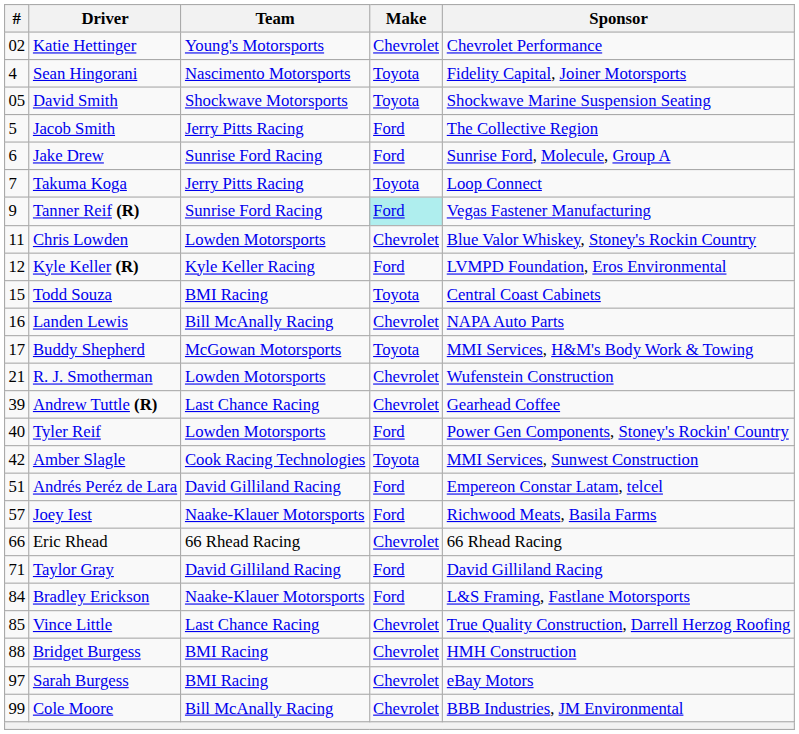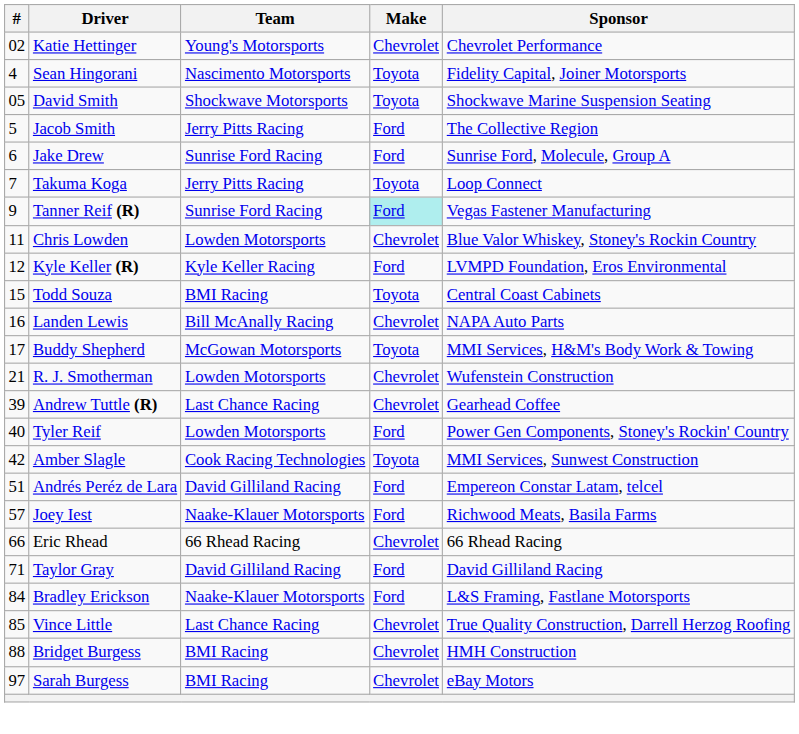 <table class="wikitable" style="font-size:95%">
 <tr>
 <th>#</th>
 <th>Driver</th>
 <th>Team</th>
 <th>Make</th>
 <th>Sponsor</th>
 </tr>
 <tr>
 <td>02</td>
 <td><a href='#'>Katie Hettinger</a></td>
 <td><a href='#'>Young's Motorsports</a></td>
 <td><a href='#'>Chevrolet</a></td>
 <td><a href='#'>Chevrolet Performance</a></td>
 </tr>
 <tr>
 <td>4</td>
 <td><a href='#'>Sean Hingorani</a></td>
 <td><a href='#'>Nascimento Motorsports</a></td>
 <td><a href='#'>Toyota</a></td>
 <td><a href='#'>Fidelity Capital</a>, <a href='#'>Joiner Motorsports</a></td>
 </tr>
 <tr>
 <td>05</td>
 <td><a href='#'>David Smith</a></td>
 <td><a href='#'>Shockwave Motorsports</a></td>
 <td><a href='#'>Toyota</a></td>
 <td nowrap=""><a href='#'>Shockwave Marine Suspension Seating</a></td>
 </tr>
 <tr>
 <td>5</td>
 <td><a href='#'>Jacob Smith</a></td>
 <td><a href='#'>Jerry Pitts Racing</a></td>
 <td><a href='#'>Ford</a></td>
 <td><a href='#'>The Collective Region</a></td>
 </tr>
 <tr>
 <td>6</td>
 <td><a href='#'>Jake Drew</a></td>
 <td><a href='#'>Sunrise Ford Racing</a></td>
 <td><a href='#'>Ford</a></td>
 <td><a href='#'>Sunrise Ford</a>, <a href='#'>Molecule</a>, <a href='#'>Group A</a></td>
 </tr>
 <tr>
 <td>7</td>
 <td><a href='#'>Takuma Koga</a></td>
 <td><a href='#'>Jerry Pitts Racing</a></td>
 <td><a href='#'>Toyota</a></td>
 <td><a href='#'>Loop Connect</a></td>
 </tr>
 <tr>
 <td>9</td>
 <td><a href='#'>Tanner Reif</a> <strong>(R)</strong></td>
 <td><a href='#'>Sunrise Ford Racing</a></td>
 <td style="background: paleturquoise;"><a href='#'>Ford</a></td>
 <td><a href='#'>Vegas Fastener Manufacturing</a></td>
 </tr>
 <tr>
 <td>11</td>
 <td><a href='#'>Chris Lowden</a></td>
 <td><a href='#'>Lowden Motorsports</a></td>
 <td><a href='#'>Chevrolet</a></td>
 <td><a href='#'>Blue Valor Whiskey</a>, <a href='#'>Stoney's Rockin Country</a></td>
 </tr>
 <tr>
 <td>12</td>
 <td><a href='#'>Kyle Keller</a> <strong>(R)</strong></td>
 <td><a href='#'>Kyle Keller Racing</a></td>
 <td><a href='#'>Ford</a></td>
 <td><a href='#'>LVMPD Foundation</a>, <a href='#'>Eros Environmental</a></td>
 </tr>
 <tr>
 <td>15</td>
 <td><a href='#'>Todd Souza</a></td>
 <td><a href='#'>BMI Racing</a></td>
 <td><a href='#'>Toyota</a></td>
 <td><a href='#'>Central Coast Cabinets</a></td>
 </tr>
 <tr>
 <td>16</td>
 <td><a href='#'>Landen Lewis</a></td>
 <td><a href='#'>Bill McAnally Racing</a></td>
 <td><a href='#'>Chevrolet</a></td>
 <td><a href='#'>NAPA Auto Parts</a></td>
 </tr>
 <tr>
 <td>17</td>
 <td><a href='#'>Buddy Shepherd</a></td>
 <td nowrap=""><a href='#'>McGowan Motorsports</a></td>
 <td><a href='#'>Toyota</a></td>
 <td><a href='#'>MMI Services</a>, <a href='#'>H&M's Body Work & Towing</a></td>
 </tr>
 <tr>
 <td>21</td>
 <td><a href='#'>R. J. Smotherman</a></td>
 <td nowrap=""><a href='#'>Lowden Motorsports</a></td>
 <td><a href='#'>Chevrolet</a></td>
 <td><a href='#'>Wufenstein Construction</a></td>
 </tr>
 <tr>
 <td>39</td>
 <td><a href='#'>Andrew Tuttle</a> <strong>(R)</strong></td>
 <td><a href='#'>Last Chance Racing</a></td>
 <td><a href='#'>Chevrolet</a></td>
 <td><a href='#'>Gearhead Coffee</a></td>
 </tr>
 <tr>
 <td>40</td>
 <td><a href='#'>Tyler Reif</a></td>
 <td nowrap=""><a href='#'>Lowden Motorsports</a></td>
 <td><a href='#'>Ford</a></td>
 <td nowrap><a href='#'>Power Gen Components</a>, <a href='#'>Stoney's Rockin' Country</a></td>
 </tr>
 <tr>
 <td>42</td>
 <td><a href='#'>Amber Slagle</a></td>
 <td nowrap><a href='#'>Cook Racing Technologies</a></td>
 <td><a href='#'>Toyota</a></td>
 <td><a href='#'>MMI Services</a>, <a href='#'>Sunwest Construction</a></td>
 </tr>
 <tr>
 <td>51</td>
 <td nowrap><a href='#'>Andrés Peréz de Lara</a></td>
 <td><a href='#'>David Gilliland Racing</a></td>
 <td><a href='#'>Ford</a></td>
 <td><a href='#'>Empereon Constar Latam</a>, <a href='#'>telcel</a></td>
 </tr>
 <tr>
 <td>57</td>
 <td><a href='#'>Joey Iest</a></td>
 <td><a href='#'>Naake-Klauer Motorsports</a></td>
 <td><a href='#'>Ford</a></td>
 <td><a href='#'>Richwood Meats</a>, <a href='#'>Basila Farms</a></td>
 </tr>
 <tr>
 <td>66</td>
 <td>Eric Rhead</td>
 <td>66 Rhead Racing</td>
 <td><a href='#'>Chevrolet</a></td>
 <td>66 Rhead Racing</td>
 </tr>
 <tr>
 <td>71</td>
 <td><a href='#'>Taylor Gray</a></td>
 <td><a href='#'>David Gilliland Racing</a></td>
 <td><a href='#'>Ford</a></td>
 <td><a href='#'>David Gilliland Racing</a></td>
 </tr>
 <tr>
 <td>84</td>
 <td><a href='#'>Bradley Erickson</a></td>
 <td><a href='#'>Naake-Klauer Motorsports</a></td>
 <td><a href='#'>Ford</a></td>
 <td><a href='#'>L&S Framing</a>, <a href='#'>Fastlane Motorsports</a></td>
 </tr>
 <tr>
 <td>85</td>
 <td><a href='#'>Vince Little</a></td>
 <td><a href='#'>Last Chance Racing</a></td>
 <td><a href='#'>Chevrolet</a></td>
 <td><a href='#'>True Quality Construction</a>, <a href='#'>Darrell Herzog Roofing</a></td>
 </tr>
 <tr>
 <td>88</td>
 <td><a href='#'>Bridget Burgess</a></td>
 <td><a href='#'>BMI Racing</a></td>
 <td><a href='#'>Chevrolet</a></td>
 <td><a href='#'>HMH Construction</a></td>
 </tr>
 <tr>
 <td>97</td>
 <td><a href='#'>Sarah Burgess</a></td>
 <td><a href='#'>BMI Racing</a></td>
 <td><a href='#'>Chevrolet</a></td>
 <td><a href='#'>eBay Motors</a></td>
 </tr>
 <tr>
-<td>99</td>
-<td><a href='#'>Cole Moore</a></td>
-<td><a href='#'>Bill McAnally Racing</a></td>
-<td><a href='#'>Chevrolet</a></td>
-<td><a href='#'>BBB Industries</a>, <a href='#'>JM Environmental</a></td>
-</tr>
-<tr>
 <th colspan="5"></th>
 </tr>
 </table>
